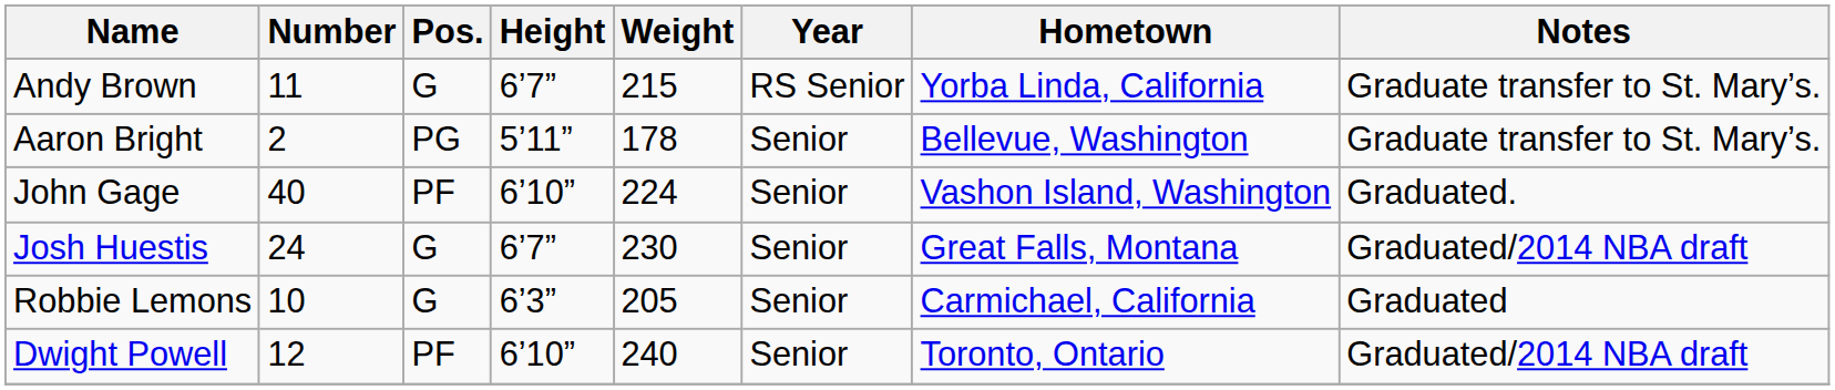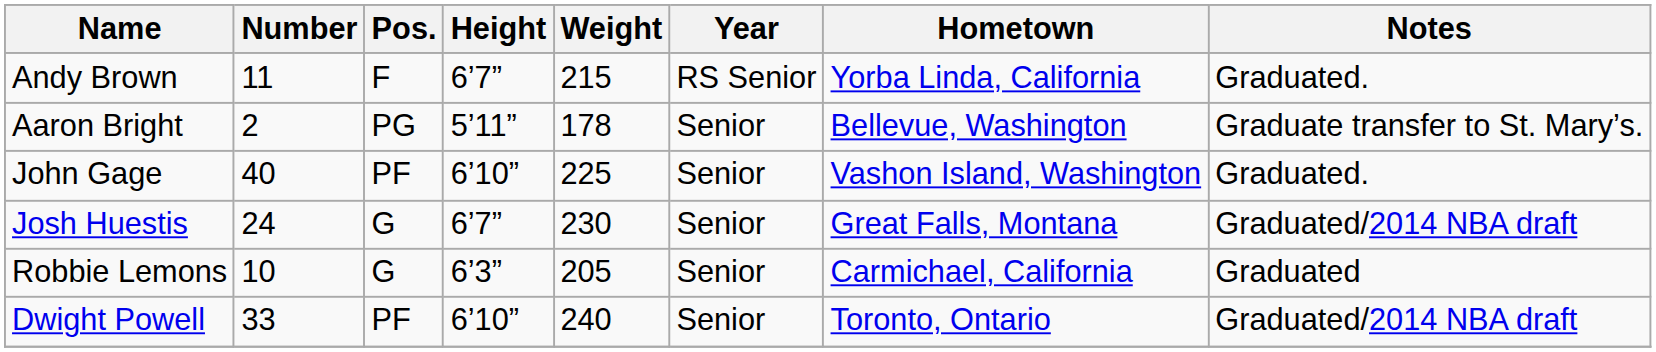 <table class="wikitable sortable" border="1">
 <tr>
 <th>Name</th>
 <th>Number</th>
 <th>Pos.</th>
 <th>Height</th>
 <th>Weight</th>
 <th>Year</th>
 <th>Hometown</th>
 <th class="unsortable">Notes</th>
 </tr>
 <tr>
 <td sortname>Andy Brown</td>
 <td>11</td>
-<td>G</td>
+<td>F</td>
 <td>6’7”</td>
 <td>215</td>
 <td>RS Senior</td>
 <td><a href='#'>Yorba Linda, California</a></td>
-<td>Graduate transfer to St. Mary’s.</td>
+<td>Graduated.</td>
 </tr>
 <tr>
 <td sortname>Aaron Bright</td>
 <td>2</td>
 <td>PG</td>
 <td>5’11”</td>
 <td>178</td>
 <td>Senior</td>
 <td><a href='#'>Bellevue, Washington</a></td>
 <td>Graduate transfer to St. Mary’s.</td>
 </tr>
 <tr>
 <td sortname>John Gage</td>
 <td>40</td>
 <td>PF</td>
 <td>6’10”</td>
-<td>224</td>
+<td>225</td>
 <td>Senior</td>
 <td><a href='#'>Vashon Island, Washington</a></td>
 <td>Graduated.</td>
 </tr>
 <tr>
 <td sortname><a href='#'>Josh Huestis</a></td>
 <td>24</td>
 <td>G</td>
 <td>6’7”</td>
 <td>230</td>
 <td>Senior</td>
 <td><a href='#'>Great Falls, Montana</a></td>
 <td>Graduated/<a href='#'>2014 NBA draft</a></td>
 </tr>
 <tr>
 <td sortname>Robbie Lemons</td>
 <td>10</td>
 <td>G</td>
 <td>6’3”</td>
 <td>205</td>
 <td>Senior</td>
 <td><a href='#'>Carmichael, California</a></td>
 <td>Graduated</td>
 </tr>
 <tr>
 <td sortname><a href='#'>Dwight Powell</a></td>
-<td>12</td>
+<td>33</td>
 <td>PF</td>
 <td>6’10”</td>
 <td>240</td>
 <td>Senior</td>
 <td><a href='#'>Toronto, Ontario</a></td>
 <td>Graduated/<a href='#'>2014 NBA draft</a></td>
 </tr>
 <tr>
 </tr>
 </table>
